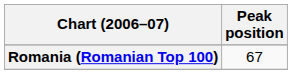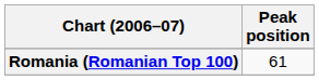 <table class="wikitable sortable plainrowheaders" style="text-align:center">
 <tr>
 <th scope="col">Chart (2006–07)</th>
 <th scope="col">Peak<br> position</th>
 </tr>
 <tr>
 </tr>
 <tr>
 </tr>
 <tr>
 </tr>
 <tr>
 </tr>
 <tr>
 </tr>
 <tr>
 </tr>
 <tr>
 </tr>
 <tr>
 </tr>
 <tr>
 <th scope="row">Romania (<a href='#'>Romanian Top 100</a>)</th>
-<td>67</td>
+<td>61</td>
 </tr>
 <tr>
 </tr>
 <tr>
 </tr>
 </table>
